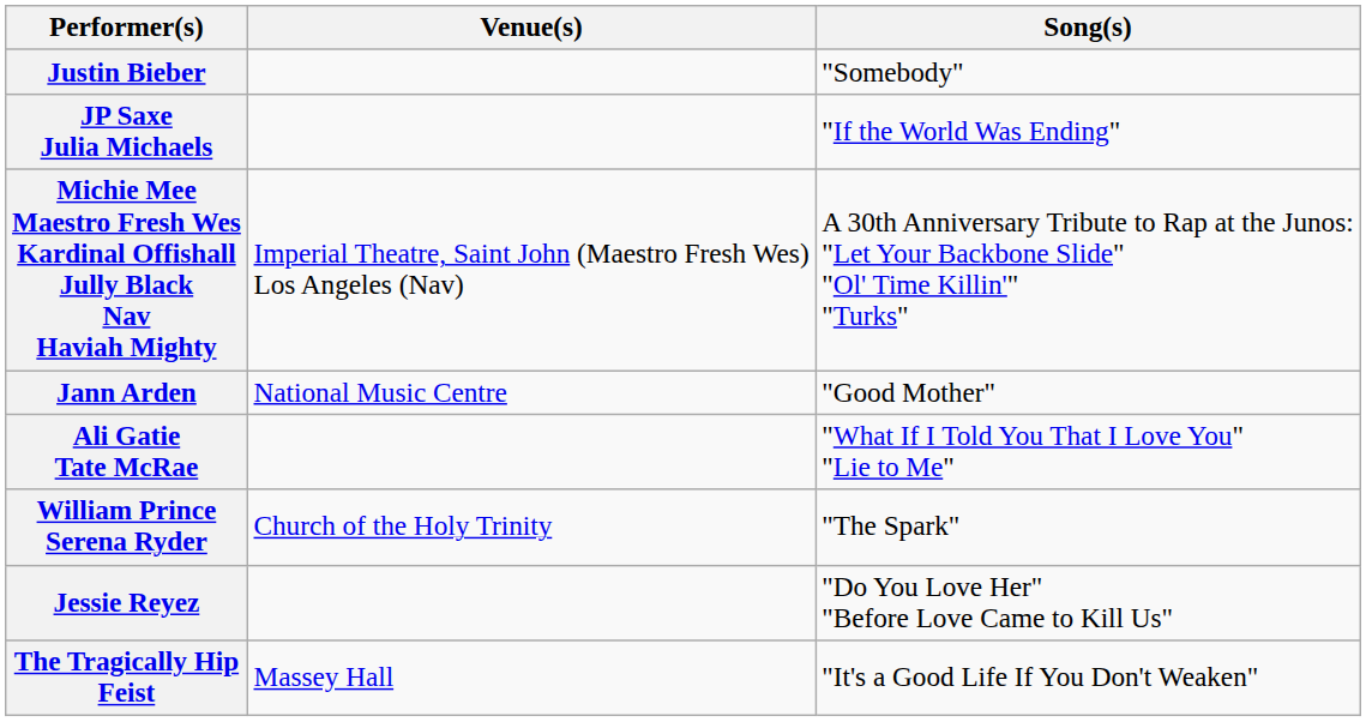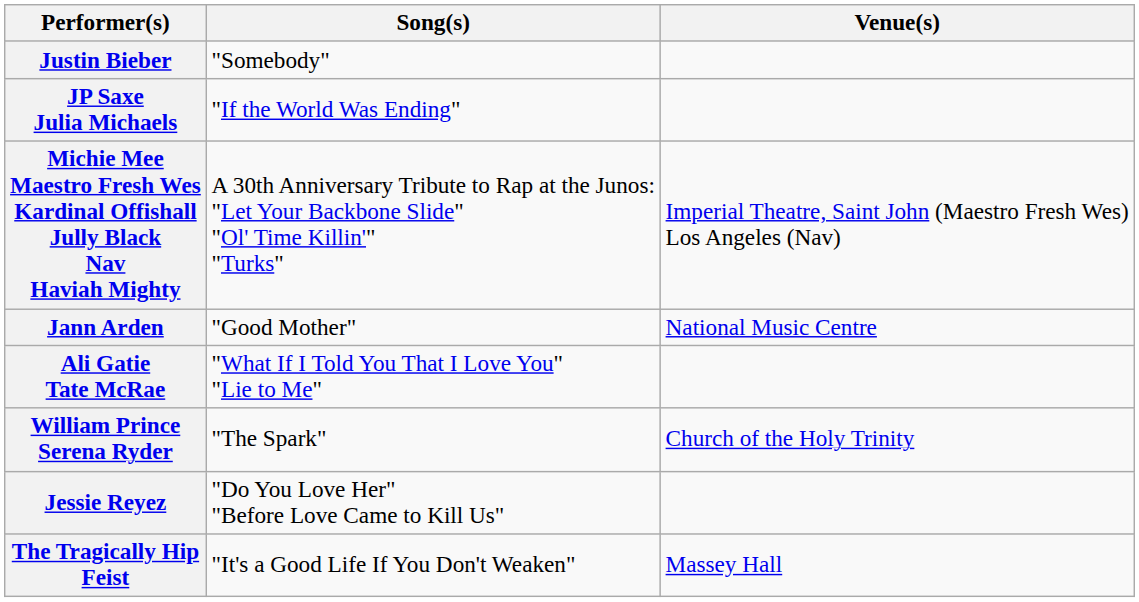 <table class="wikitable plainrowheaders">
 <tr>
 <th scope="col">Performer(s)</th>
+<th scope="col">Song(s)</th>
 <th scope="col">Venue(s)</th>
-<th scope="col">Song(s)</th>
 </tr>
 <tr>
 <th scope="row"><a href='#'>Justin Bieber</a></th>
+<td>"Somebody"</td>
 <td></td>
-<td>"Somebody"</td>
 </tr>
 <tr>
 <th scope="row"><a href='#'>JP Saxe</a><br><a href='#'>Julia Michaels</a></th>
+<td>"<a href='#'>If the World Was Ending</a>"</td>
 <td></td>
-<td>"<a href='#'>If the World Was Ending</a>"</td>
 </tr>
 <tr>
 <th scope="row"><a href='#'>Michie Mee</a><br><a href='#'>Maestro Fresh Wes</a><br><a href='#'>Kardinal Offishall</a><br><a href='#'>Jully Black</a><br><a href='#'>Nav</a><br><a href='#'>Haviah Mighty</a></th>
+<td>A 30th Anniversary Tribute to Rap at the Junos:<br>"<a href='#'>Let Your Backbone Slide</a>"<br>"<a href='#'>Ol' Time Killin'</a>"<br>"<a href='#'>Turks</a>"</td>
 <td><a href='#'>Imperial Theatre, Saint John</a> (Maestro Fresh Wes)<br>Los Angeles (Nav)</td>
-<td>A 30th Anniversary Tribute to Rap at the Junos:<br>"<a href='#'>Let Your Backbone Slide</a>"<br>"<a href='#'>Ol' Time Killin'</a>"<br>"<a href='#'>Turks</a>"</td>
 </tr>
 <tr>
 <th scope="row"><a href='#'>Jann Arden</a></th>
+<td>"Good Mother"</td>
 <td><a href='#'>National Music Centre</a></td>
-<td>"Good Mother"</td>
 </tr>
 <tr>
 <th scope="row"><a href='#'>Ali Gatie</a><br><a href='#'>Tate McRae</a></th>
+<td>"<a href='#'>What If I Told You That I Love You</a>"<br>"<a href='#'>Lie to Me</a>"</td>
 <td></td>
-<td>"<a href='#'>What If I Told You That I Love You</a>"<br>"<a href='#'>Lie to Me</a>"</td>
 </tr>
 <tr>
 <th scope="row"><a href='#'>William Prince</a><br><a href='#'>Serena Ryder</a></th>
+<td>"The Spark"</td>
 <td><a href='#'>Church of the Holy Trinity</a></td>
-<td>"The Spark"</td>
 </tr>
 <tr>
 <th scope="row"><a href='#'>Jessie Reyez</a></th>
+<td>"Do You Love Her"<br>"Before Love Came to Kill Us"</td>
 <td></td>
-<td>"Do You Love Her"<br>"Before Love Came to Kill Us"</td>
 </tr>
 <tr>
 <th scope="row"><a href='#'>The Tragically Hip</a><br><a href='#'>Feist</a></th>
+<td>"It's a Good Life If You Don't Weaken"</td>
 <td><a href='#'>Massey Hall</a></td>
-<td>"It's a Good Life If You Don't Weaken"</td>
 </tr>
 </table>
